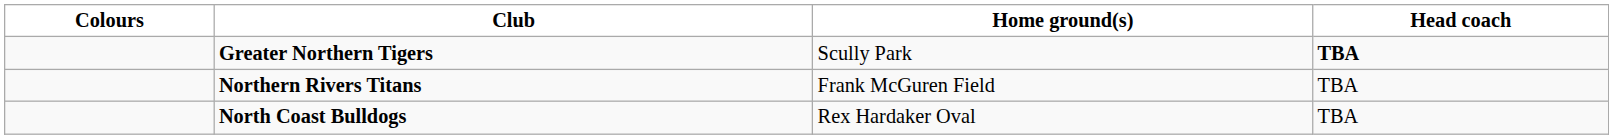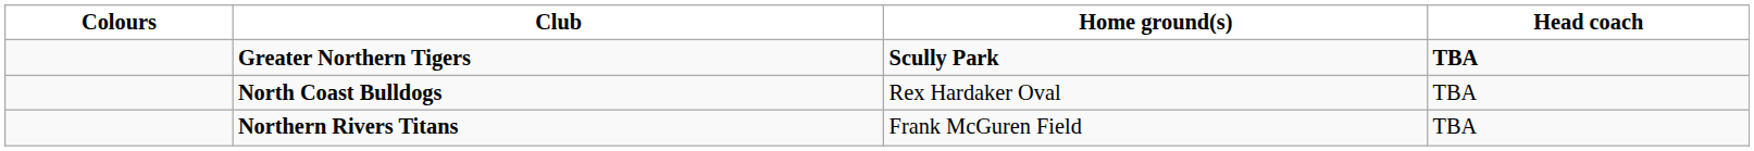 <table class="wikitable" style="width:100%; text-align:left">
 <tr>
 <th style="background:white">Colours</th>
 <th style="background:white">Club</th>
 <th style="background:white">Home ground(s)</th>
 <th style="background:white">Head coach</th>
 </tr>
 <tr>
 <td></td>
 <td><strong>Greater Northern Tigers</strong></td>
-<td>Scully Park</td>
+<td><strong>Scully Park</strong></td>
 <td><strong>TBA</strong></td>
+</tr>
+<tr>
+<td></td>
+<td><strong>North Coast Bulldogs</strong></td>
+<td>Rex Hardaker Oval</td>
+<td>TBA</td>
 </tr>
 <tr>
 <td></td>
 <td><strong>Northern Rivers Titans</strong></td>
 <td>Frank McGuren Field</td>
 <td>TBA</td>
 </tr>
-<tr>
-<td></td>
-<td><strong>North Coast Bulldogs</strong></td>
-<td>Rex Hardaker Oval</td>
-<td>TBA</td>
-</tr>
 </table>
